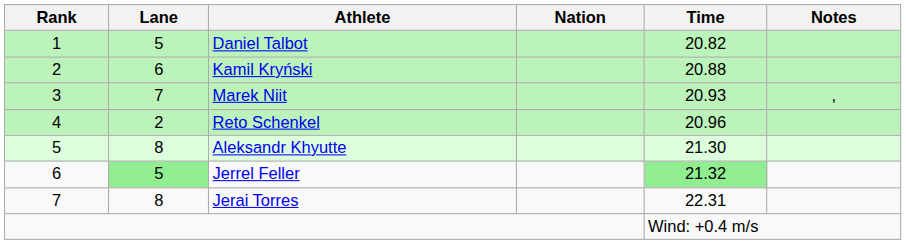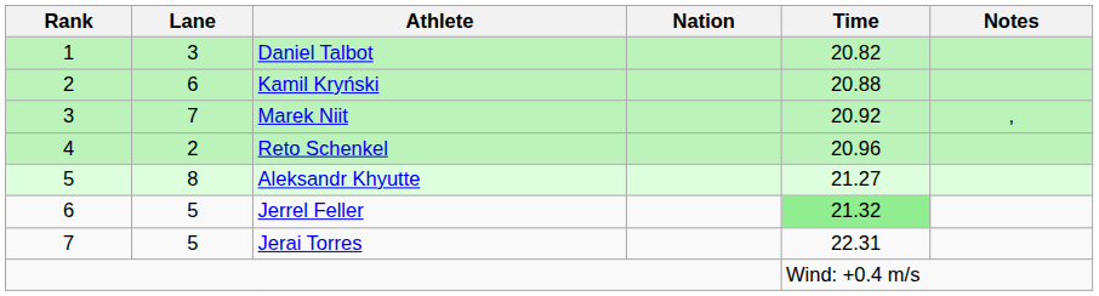 <table class="wikitable sortable" style="text-align:center;width: 55%;">
 <tr>
 <th scope="col">Rank</th>
 <th scope="col">Lane</th>
 <th scope="col">Athlete</th>
 <th scope="col">Nation</th>
 <th scope="col">Time</th>
 <th scope="col">Notes</th>
 </tr>
 <tr bgcolor=bbf3bb>
 <td>1</td>
-<td>5</td>
+<td>3</td>
 <td align=left><a href='#'>Daniel Talbot</a></td>
 <td align=left></td>
 <td>20.82</td>
 <td></td>
 </tr>
 <tr bgcolor=bbf3bb>
 <td>2</td>
 <td>6</td>
 <td align=left><a href='#'>Kamil Kryński</a></td>
 <td align=left></td>
 <td>20.88</td>
 <td></td>
 </tr>
 <tr bgcolor=bbf3bb>
 <td>3</td>
 <td>7</td>
 <td align=left><a href='#'>Marek Niit</a></td>
 <td align=left></td>
-<td>20.93</td>
+<td>20.92</td>
 <td>, </td>
 </tr>
 <tr bgcolor=bbf3bb>
 <td>4</td>
 <td>2</td>
 <td align=left><a href='#'>Reto Schenkel</a></td>
 <td align=left></td>
 <td>20.96</td>
 <td></td>
 </tr>
 <tr bgcolor=ddffdd>
 <td>5</td>
 <td>8</td>
 <td align=left><a href='#'>Aleksandr Khyutte</a></td>
 <td align=left></td>
-<td>21.30</td>
+<td>21.27</td>
 <td></td>
 </tr>
 <tr>
 <td>6</td>
-<td style="background: lightgreen;">5</td>
+<td>5</td>
 <td align=left><a href='#'>Jerrel Feller</a></td>
 <td align=left></td>
 <td style="background: lightgreen;">21.32</td>
 <td></td>
 </tr>
 <tr>
 <td>7</td>
-<td>8</td>
+<td>5</td>
 <td align=left><a href='#'>Jerai Torres</a></td>
 <td align=left></td>
 <td>22.31</td>
 <td></td>
 </tr>
 <tr class="sortbottom">
 <td colspan="4"></td>
 <td colspan="2" style="text-align:left;">Wind: +0.4 m/s</td>
 </tr>
 </table>
